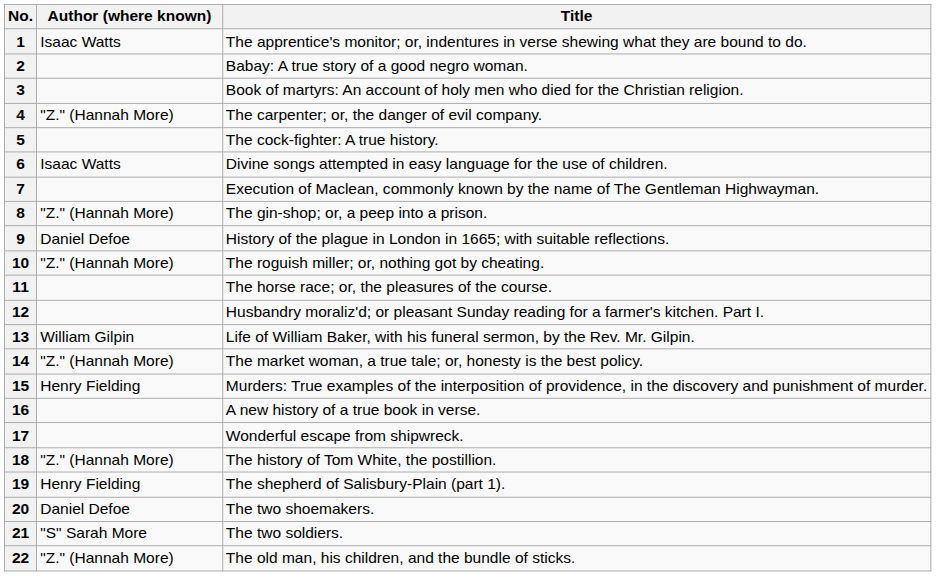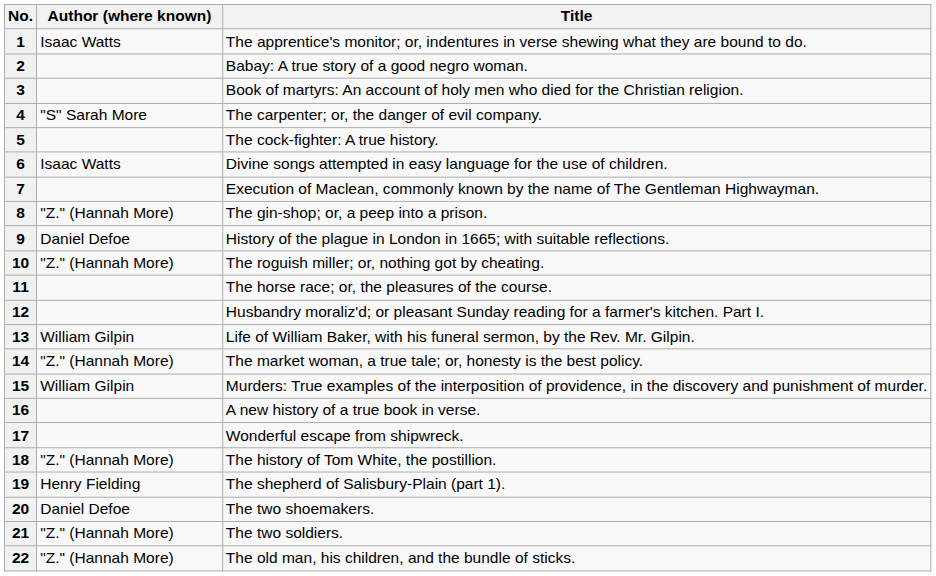 <table class="sortable wikitable">
 <tr>
 <th scope="col">No.</th>
 <th scope="col" style="width:11.5em">Author (where known)</th>
 <th scope="col">Title</th>
 </tr>
 <tr>
 <th scope="row">1</th>
 <td>Isaac Watts</td>
 <td>The apprentice's monitor; or, indentures in verse shewing what they are bound to do.</td>
 </tr>
 <tr>
 <th scope="row">2</th>
 <td></td>
 <td>Babay: A true story of a good negro woman.</td>
 </tr>
 <tr>
 <th scope="row">3</th>
 <td></td>
 <td>Book of martyrs: An account of holy men who died for the Christian religion.</td>
 </tr>
 <tr>
 <th scope="row">4</th>
-<td>"Z." (Hannah More)</td>
+<td>"S" Sarah More</td>
 <td>The carpenter; or, the danger of evil company.</td>
 </tr>
 <tr>
 <th scope="row">5</th>
 <td></td>
 <td>The cock-fighter: A true history.</td>
 </tr>
 <tr>
 <th scope="row">6</th>
 <td>Isaac Watts</td>
 <td>Divine songs attempted in easy language for the use of children.</td>
 </tr>
 <tr>
 <th scope="row">7</th>
 <td></td>
 <td>Execution of Maclean, commonly known by the name of The Gentleman Highwayman.</td>
 </tr>
 <tr>
 <th scope="row">8</th>
 <td>"Z." (Hannah More)</td>
 <td>The gin-shop; or, a peep into a prison.</td>
 </tr>
 <tr>
 <th scope="row">9</th>
 <td>Daniel Defoe</td>
 <td>History of the plague in London in 1665; with suitable reflections.</td>
 </tr>
 <tr>
 <th scope="row">10</th>
 <td>"Z." (Hannah More)</td>
 <td>The roguish miller; or, nothing got by cheating.</td>
 </tr>
 <tr>
 <th scope="row">11</th>
 <td></td>
 <td>The horse race; or, the pleasures of the course.</td>
 </tr>
 <tr>
 <th scope="row">12</th>
 <td></td>
 <td>Husbandry moraliz'd; or pleasant Sunday reading for a farmer's kitchen. Part I.</td>
 </tr>
 <tr>
 <th scope="row">13</th>
 <td>William Gilpin</td>
 <td>Life of William Baker, with his funeral sermon, by the Rev. Mr. Gilpin.</td>
 </tr>
 <tr>
 <th scope="row">14</th>
 <td>"Z." (Hannah More)</td>
 <td>The market woman, a true tale; or, honesty is the best policy.</td>
 </tr>
 <tr>
 <th scope="row">15</th>
-<td>Henry Fielding</td>
+<td>William Gilpin</td>
 <td>Murders: True examples of the interposition of providence, in the discovery and punishment of murder.</td>
 </tr>
 <tr>
 <th scope="row">16</th>
 <td></td>
 <td>A new history of a true book in verse.</td>
 </tr>
 <tr>
 <th scope="row">17</th>
 <td></td>
 <td>Wonderful escape from shipwreck.</td>
 </tr>
 <tr>
 <th scope="row">18</th>
 <td>"Z." (Hannah More)</td>
 <td>The history of Tom White, the postillion.</td>
 </tr>
 <tr>
 <th scope="row">19</th>
 <td>Henry Fielding</td>
 <td>The shepherd of Salisbury-Plain (part 1).</td>
 </tr>
 <tr>
 <th scope="row">20</th>
 <td>Daniel Defoe</td>
 <td>The two shoemakers.</td>
 </tr>
 <tr>
 <th scope="row">21</th>
-<td>"S" Sarah More</td>
+<td>"Z." (Hannah More)</td>
 <td>The two soldiers.</td>
 </tr>
 <tr>
 <th scope="row">22</th>
 <td>"Z." (Hannah More)</td>
 <td>The old man, his children, and the bundle of sticks.</td>
 </tr>
 </table>
